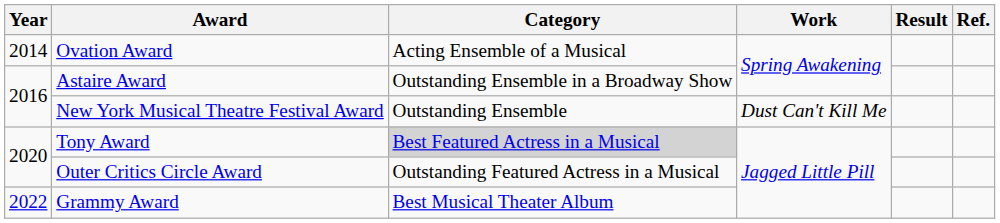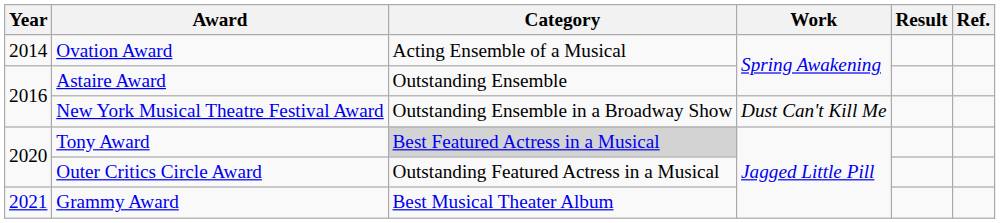 <table class="wikitable">
 <tr>
 <th>Year</th>
 <th>Award</th>
 <th>Category</th>
 <th>Work</th>
 <th>Result</th>
 <th>Ref.</th>
 </tr>
 <tr>
 <td>2014</td>
 <td><a href='#'>Ovation Award</a></td>
 <td>Acting Ensemble of a Musical</td>
 <td rowspan="2"><em><a href='#'>Spring Awakening</a></em></td>
 <td></td>
 <td></td>
 </tr>
 <tr>
 <td rowspan="2">2016</td>
 <td><a href='#'>Astaire Award</a></td>
-<td>Outstanding Ensemble in a Broadway Show</td>
+<td>Outstanding Ensemble</td>
 <td></td>
 <td></td>
 </tr>
 <tr>
 <td><a href='#'>New York Musical Theatre Festival Award</a></td>
-<td>Outstanding Ensemble</td>
+<td>Outstanding Ensemble in a Broadway Show</td>
 <td><em>Dust Can't Kill Me</em></td>
 <td></td>
 <td></td>
 </tr>
 <tr>
 <td rowspan="2">2020</td>
 <td><a href='#'>Tony Award</a></td>
 <td style="background: lightgrey;"><a href='#'>Best Featured Actress in a Musical</a></td>
 <td rowspan="3"><em><a href='#'>Jagged Little Pill</a></em></td>
 <td></td>
 <td></td>
 </tr>
 <tr>
 <td><a href='#'>Outer Critics Circle Award</a></td>
 <td>Outstanding Featured Actress in a Musical</td>
 <td></td>
 <td></td>
 </tr>
 <tr>
-<td><a href='#'>2022</a></td>
+<td><a href='#'>2021</a></td>
 <td><a href='#'>Grammy Award</a></td>
 <td><a href='#'>Best Musical Theater Album</a></td>
 <td></td>
 <td></td>
 </tr>
 </table>
